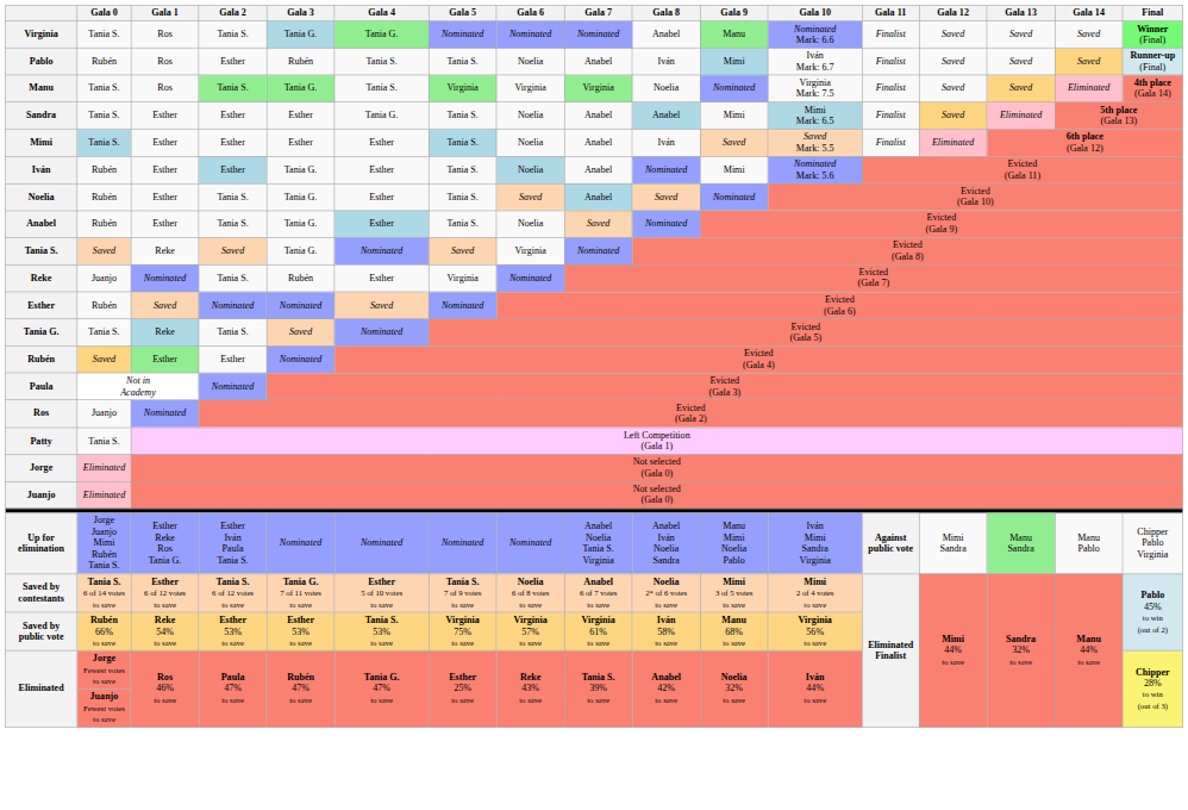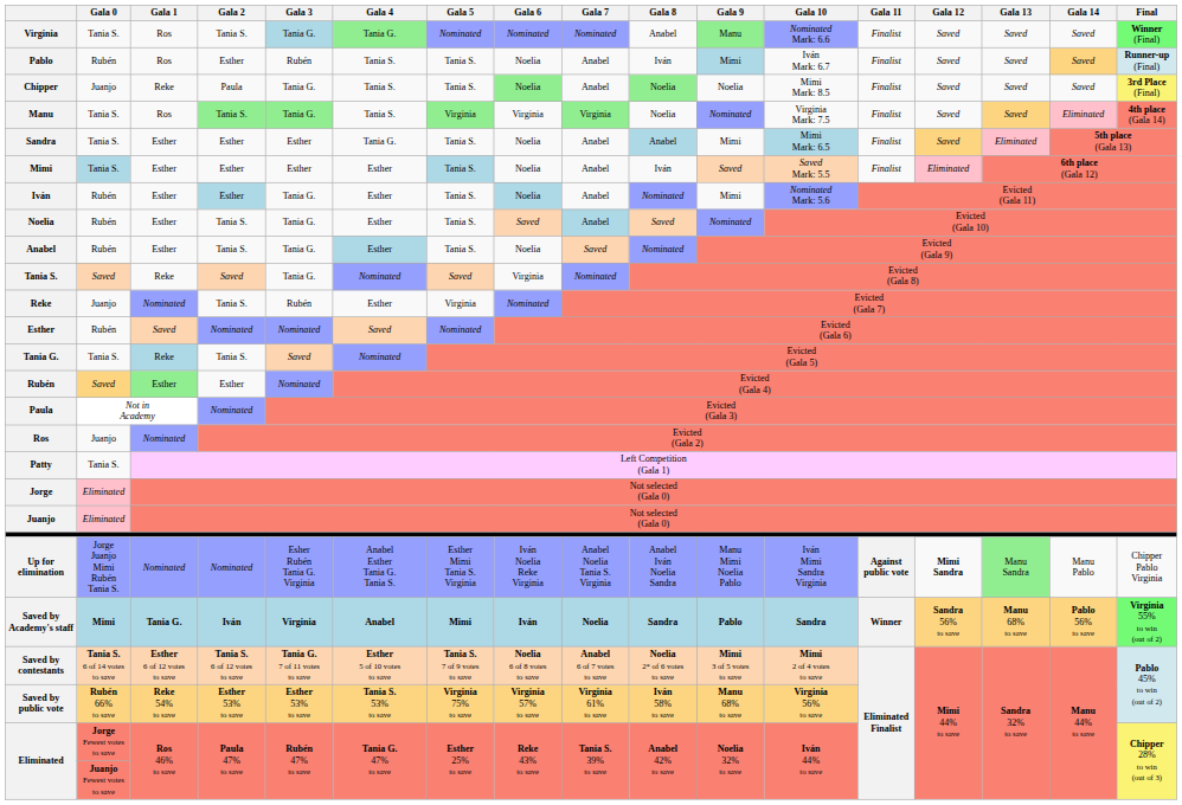 <table class="wikitable" style="text-align:center; font-size:80%; line-height:15px;">
 <tr>
 <th scope="col" style="width: 3%;"></th>
 <th scope="col" style="width: 1%;">Gala 0</th>
 <th scope="col" style="width: 3%;">Gala 1</th>
 <th scope="col" style="width: 3%;">Gala 2</th>
 <th scope="col" style="width: 3%;">Gala 3</th>
 <th scope="col" style="width: 3%;">Gala 4</th>
 <th scope="col" style="width: 3%;">Gala 5</th>
 <th scope="col" style="width: 3%;">Gala 6</th>
 <th scope="col" style="width: 3%;">Gala 7</th>
 <th scope="col" style="width: 3%;">Gala 8</th>
 <th style="width: 3%;">Gala 9</th>
 <th style="width: 5%;">Gala 10</th>
 <th style="width: 1%;">Gala 11</th>
 <th style="width: 3%;">Gala 12</th>
 <th style="width: 3%;">Gala 13</th>
 <th style="width: 3%;">Gala 14</th>
 <th style="width: 3%;">Final</th>
 </tr>
 <tr>
 <th scope="row">Virginia</th>
 <td>Tania S.</td>
 <td>Ros</td>
 <td>Tania S.</td>
 <td bgcolor="lightblue">Tania G.</td>
 <td bgcolor="lightgreen">Tania G.</td>
 <td style="background: rgb(149, 159, 253) none repeat scroll 0% 0%;"><em>Nominated</em></td>
 <td style="background: rgb(149, 159, 253) none repeat scroll 0% 0%;"><em>Nominated</em></td>
 <td style="background: rgb(149, 159, 253) none repeat scroll 0% 0%;"><em>Nominated</em></td>
 <td>Anabel</td>
 <td bgcolor="lightgreen">Manu</td>
 <td style="background: rgb(149, 159, 253) none repeat scroll 0% 0%;"><em>Nominated</em><br><span>Mark: 6.6 </span></td>
 <td><em>Finalist</em></td>
 <td><em>Saved</em></td>
 <td><em>Saved</em></td>
 <td><em>Saved</em></td>
 <td style="background-color: rgb(115, 251, 118);"><strong>Winner</strong><br>(Final)</td>
 </tr>
 <tr>
 <th scope="row">Pablo</th>
 <td>Rubén</td>
 <td>Ros</td>
 <td>Esther</td>
 <td>Rubén</td>
 <td>Tania S.</td>
 <td>Tania S.</td>
 <td>Noelia</td>
 <td>Anabel</td>
 <td>Iván</td>
 <td bgcolor="lightblue">Mimi</td>
 <td>Iván<br><span>Mark: 6.7</span></td>
 <td><em>Finalist</em></td>
 <td><em>Saved</em></td>
 <td><em>Saved</em></td>
 <td bgcolor="#fdd581"><em>Saved</em></td>
 <td style="background-color: rgb(209, 232, 239);"><span><strong>Runner-up</strong><br>(Final)</span></td>
+</tr>
+<tr>
+<th scope="row">Chipper</th>
+<td>Juanjo</td>
+<td>Reke</td>
+<td>Paula</td>
+<td>Tania G.</td>
+<td>Tania S.</td>
+<td>Tania S.</td>
+<td bgcolor="lightgreen">Noelia</td>
+<td>Anabel</td>
+<td bgcolor="lightgreen">Noelia</td>
+<td>Noelia</td>
+<td>Mimi<br><span>Mark: 8.5</span></td>
+<td><em>Finalist</em></td>
+<td><em>Saved</em></td>
+<td><em>Saved</em></td>
+<td><em>Saved</em></td>
+<td style="background-color: rgb(251, 243, 115);"><span><strong>3rd Place</strong><br>(Final)</span></td>
 </tr>
 <tr>
 <th scope="row">Manu</th>
 <td>Tania S.</td>
 <td>Ros</td>
 <td bgcolor="lightgreen">Tania S.</td>
 <td bgcolor="lightgreen">Tania G.</td>
 <td>Tania S.</td>
 <td bgcolor="lightgreen">Virginia</td>
 <td>Virginia</td>
 <td bgcolor="lightgreen">Virginia</td>
 <td>Noelia</td>
 <td style="background: rgb(149, 159, 253) none repeat scroll 0% 0%;"><em>Nominated</em></td>
 <td>Virginia<br><span>Mark: 7.5</span></td>
 <td><em>Finalist</em></td>
 <td><em>Saved</em></td>
 <td bgcolor="#fdd581"><em>Saved</em></td>
 <td style="background: pink none repeat scroll 0% 0%;"><em>Eliminated</em></td>
 <td style="background-color: salmon;"><strong>4th place</strong><br>(Gala 14)</td>
 </tr>
 <tr>
 <th scope="row">Sandra</th>
 <td>Tania S.</td>
 <td>Esther</td>
 <td>Esther</td>
 <td>Esther</td>
 <td>Tania G.</td>
 <td>Tania S.</td>
 <td>Noelia</td>
 <td>Anabel</td>
 <td bgcolor="lightblue">Anabel</td>
 <td>Mimi</td>
 <td bgcolor="lightblue">Mimi<br><span>Mark: 6.5</span></td>
 <td><em>Finalist</em></td>
 <td bgcolor="#fdd581"><em>Saved</em></td>
 <td style="background: pink none repeat scroll 0% 0%;"><em>Eliminated</em></td>
 <td colspan="2" style="background-color: salmon;"><strong>5th place</strong><br>(Gala 13)</td>
 </tr>
 <tr>
 <th scope="row">Mimi</th>
 <td bgcolor="lightblue">Tania S.</td>
 <td>Esther</td>
 <td>Esther</td>
 <td>Esther</td>
 <td>Esther</td>
 <td bgcolor="lightblue">Tania S.</td>
 <td>Noelia</td>
 <td>Anabel</td>
 <td>Iván</td>
 <td bgcolor="#fdd5b1"><em>Saved</em></td>
 <td bgcolor="#fdd5b1"><em>Saved</em><br><span>Mark: 5.5</span></td>
 <td><em>Finalist</em></td>
 <td style="background: pink none repeat scroll 0% 0%;"><em>Eliminated</em></td>
 <td colspan="3" style="background-color: salmon;"><strong>6th place</strong><br>(Gala 12)</td>
 </tr>
 <tr>
 <th scope="row">Iván</th>
 <td>Rubén</td>
 <td>Esther</td>
 <td bgcolor="lightblue">Esther</td>
 <td>Tania G.</td>
 <td>Esther</td>
 <td>Tania S.</td>
 <td bgcolor="lightblue">Noelia</td>
 <td>Anabel</td>
 <td style="background: rgb(149, 159, 253) none repeat scroll 0% 0%;"><em>Nominated</em></td>
 <td>Mimi</td>
 <td style="background: rgb(149, 159, 253) none repeat scroll 0% 0%;"><em>Nominated</em><br><span>Mark: 5.6</span></td>
 <td colspan="5" style="background-color: salmon;">Evicted<br>(Gala 11)</td>
 </tr>
 <tr>
 <th scope="row">Noelia</th>
 <td>Rubén</td>
 <td>Esther</td>
 <td>Tania S.</td>
 <td>Tania G.</td>
 <td>Esther</td>
 <td>Tania S.</td>
 <td bgcolor="#fdd5b1"><em>Saved</em></td>
 <td bgcolor="lightblue">Anabel</td>
 <td bgcolor="#fdd5b1"><em>Saved</em></td>
 <td style="background: rgb(149, 159, 253) none repeat scroll 0% 0%;"><em>Nominated</em></td>
 <td colspan="6" style="background-color: salmon;">Evicted<br>(Gala 10)</td>
 </tr>
 <tr>
 <th scope="row">Anabel</th>
 <td>Rubén</td>
 <td>Esther</td>
 <td>Tania S.</td>
 <td>Tania G.</td>
 <td bgcolor="lightblue">Esther</td>
 <td>Tania S.</td>
 <td>Noelia</td>
 <td bgcolor="#fdd5b1"><em>Saved</em></td>
 <td style="background: rgb(149, 159, 253) none repeat scroll 0% 0%;"><em>Nominated</em></td>
 <td colspan="7" style="background-color: salmon;">Evicted<br>(Gala 9)</td>
 </tr>
 <tr>
 <th scope="row">Tania S.</th>
 <td bgcolor="#fdd5b1"><em>Saved</em></td>
 <td>Reke</td>
 <td bgcolor="#fdd5b1"><em>Saved</em></td>
 <td>Tania G.</td>
 <td style="background: rgb(149, 159, 253) none repeat scroll 0% 0%;"><em>Nominated</em></td>
 <td bgcolor="#fdd5b1"><em>Saved</em></td>
 <td>Virginia</td>
 <td style="background: rgb(149, 159, 253) none repeat scroll 0% 0%;"><em>Nominated</em></td>
 <td colspan="8" style="background-color: salmon;">Evicted<br>(Gala 8)</td>
 </tr>
 <tr>
 <th scope="row">Reke</th>
 <td>Juanjo</td>
 <td style="background: rgb(149, 159, 253) none repeat scroll 0% 0%;"><em>Nominated</em></td>
 <td>Tania S.</td>
 <td>Rubén</td>
 <td>Esther</td>
 <td>Virginia</td>
 <td style="background: rgb(149, 159, 253) none repeat scroll 0% 0%;"><em>Nominated</em></td>
 <td colspan="9" style="background-color: salmon;">Evicted<br>(Gala 7)</td>
 </tr>
 <tr>
 <th scope="row">Esther</th>
 <td>Rubén</td>
 <td bgcolor="#fdd5b1"><em>Saved</em></td>
 <td style="background: rgb(149, 159, 253) none repeat scroll 0% 0%;"><em>Nominated</em></td>
 <td style="background: rgb(149, 159, 253) none repeat scroll 0% 0%;"><em>Nominated</em></td>
 <td bgcolor="#fdd5b1"><em>Saved</em></td>
 <td style="background: rgb(149, 159, 253) none repeat scroll 0% 0%;"><em>Nominated</em></td>
 <td colspan="10" style="background-color: salmon;">Evicted<br>(Gala 6)</td>
 </tr>
 <tr>
 <th scope="row">Tania G.</th>
 <td>Tania S.</td>
 <td bgcolor="lightblue">Reke</td>
 <td>Tania S.</td>
 <td bgcolor="#fdd5b1"><em>Saved</em></td>
 <td style="background: rgb(149, 159, 253) none repeat scroll 0% 0%;"><em>Nominated</em></td>
 <td colspan="11" style="background-color: salmon;">Evicted<br>(Gala 5)</td>
 </tr>
 <tr>
 <th scope="row">Rubén</th>
 <td bgcolor="#fdd581"><em>Saved</em></td>
 <td bgcolor="lightgreen">Esther</td>
 <td>Esther</td>
 <td style="background: rgb(149, 159, 253) none repeat scroll 0% 0%;"><em>Nominated</em></td>
 <td colspan="12" style="background-color: salmon;">Evicted<br>(Gala 4)</td>
 </tr>
 <tr>
 <th scope="row">Paula</th>
 <td bgcolor="white" colspan="2"><em>Not in<br>Academy</em></td>
 <td style="background: rgb(149, 159, 253) none repeat scroll 0% 0%;"><em>Nominated</em></td>
 <td colspan="13" style="background-color: salmon;">Evicted<br>(Gala 3)</td>
 </tr>
 <tr>
 <th scope="row">Ros</th>
 <td>Juanjo</td>
 <td style="background: rgb(149, 159, 253) none repeat scroll 0% 0%;"><em>Nominated</em></td>
 <td colspan="14" style="background: salmon none repeat scroll 0% 0%;">Evicted<br>(Gala 2)</td>
 </tr>
 <tr>
 <th scope="row">Patty</th>
 <td>Tania S.</td>
 <td colspan="15" style="background: #ffccff none repeat scroll 0% 0%;">Left Competition<br>(Gala 1)</td>
 </tr>
 <tr>
 <th scope="row">Jorge</th>
 <td style="background: pink none repeat scroll 0% 0%;"><em>Eliminated</em></td>
 <td colspan="15" style="background: salmon none repeat scroll 0% 0%;">Not selected<br>(Gala 0)</td>
 </tr>
 <tr>
 <th scope="row">Juanjo</th>
 <td style="background: pink none repeat scroll 0% 0%;"><em>Eliminated</em></td>
 <td colspan="15" style="background: salmon none repeat scroll 0% 0%;">Not selected<br>(Gala 0)</td>
 </tr>
 <tr>
 <th colspan="17" style="background-color: black;"></th>
 </tr>
 <tr>
 <th scope="row">Up for<br>elimination</th>
 <td style="background: rgb(149, 159, 253) none repeat scroll 0% 0%;">Jorge<br>Juanjo<br>Mimi<br>Rubén<br>Tania S.</td>
-<td style="background: rgb(149, 159, 253) none repeat scroll 0% 0%;">Esther<br>Reke<br>Ros<br>Tania G.</td>
-<td style="background: rgb(149, 159, 253) none repeat scroll 0% 0%;">Esther<br>Iván<br>Paula<br>Tania S.</td>
 <td style="background: rgb(149, 159, 253) none repeat scroll 0% 0%;"><em>Nominated</em></td>
 <td style="background: rgb(149, 159, 253) none repeat scroll 0% 0%;"><em>Nominated</em></td>
-<td style="background: rgb(149, 159, 253) none repeat scroll 0% 0%;"><em>Nominated</em></td>
-<td style="background: rgb(149, 159, 253) none repeat scroll 0% 0%;"><em>Nominated</em></td>
+<td style="background: rgb(149, 159, 253) none repeat scroll 0% 0%;">Esher<br>Rubén<br>Tania G.<br>Virginia</td>
+<td style="background: rgb(149, 159, 253) none repeat scroll 0% 0%;">Anabel<br>Esther<br>Tania G.<br>Tania S.</td>
+<td style="background: rgb(149, 159, 253) none repeat scroll 0% 0%;">Esther<br>Mimi<br>Tania S.<br>Virginia</td>
+<td style="background: rgb(149, 159, 253) none repeat scroll 0% 0%;">Iván<br>Noelia<br>Reke<br>Virginia</td>
 <td style="background: rgb(149, 159, 253) none repeat scroll 0% 0%;">Anabel<br>Noelia<br>Tania S.<br>Virginia</td>
 <td style="background: rgb(149, 159, 253) none repeat scroll 0% 0%;">Anabel<br>Iván<br>Noelia<br>Sandra</td>
 <td style="background: rgb(149, 159, 253) none repeat scroll 0% 0%;">Manu<br>Mimi<br>Noelia<br>Pablo</td>
 <td style="background: rgb(149, 159, 253) none repeat scroll 0% 0%;">Iván<br>Mimi<br>Sandra<br>Virginia</td>
 <th>Against<br>public vote</th>
-<td>Mimi<br>Sandra</td>
+<td><strong>Mimi<br>Sandra</strong></td>
 <td style="background: lightgreen;">Manu<br>Sandra</td>
 <td>Manu<br>Pablo</td>
 <td>Chipper<br>Pablo<br>Virginia</td>
+</tr>
+<tr>
+<th scope="row">Saved by<br>Academy's staff</th>
+<td style="background-color: lightblue;"><strong>Mimi</strong></td>
+<td style="background-color: lightblue;"><strong>Tania G.</strong></td>
+<td style="background-color: lightblue;"><strong>Iván</strong></td>
+<td style="background-color: lightblue;"><strong>Virginia</strong></td>
+<td style="background-color: lightblue;"><strong>Anabel</strong></td>
+<td style="background-color: lightblue;"><strong>Mimi</strong></td>
+<td style="background-color: lightblue;"><strong>Iván</strong></td>
+<td style="background-color: lightblue;"><strong>Noelia</strong></td>
+<td style="background-color: lightblue;"><strong>Sandra</strong></td>
+<td style="background-color: lightblue;"><strong>Pablo</strong></td>
+<td style="background-color: lightblue;"><strong>Sandra</strong></td>
+<th>Winner</th>
+<td style="background-color: rgb(253, 213, 129);"><strong>Sandra</strong><br>56%<br><small>to save </small></td>
+<td style="background-color: rgb(253, 213, 129);"><strong>Manu</strong><br>68%<br><small>to save </small></td>
+<td style="background-color: rgb(253, 213, 129);"><strong>Pablo</strong><br>56%<br><small>to save </small></td>
+<td style="background: rgb(115, 251, 118) none repeat scroll 0% 0%;"><strong>Virginia</strong><br>55%<br><small>to win<br>(out of 2)</small></td>
 </tr>
 <tr>
 <th scope="row">Saved by<br>contestants</th>
 <td style="background-color: rgb(253, 213, 177);"><strong>Tania S.</strong><br><span><small>6 of 14 votes</small><br><small>to save </small></span></td>
 <td style="background-color: rgb(253, 213, 177);"><strong>Esther</strong><br><span><small>6 of 12 votes</small><br><small>to save </small></span></td>
 <td style="background-color: rgb(253, 213, 177);"><strong>Tania S.</strong><br><span><small>6 of 12 votes</small><br><small>to save </small></span></td>
 <td style="background-color: rgb(253, 213, 177);"><strong>Tania G.</strong><br><span><small>7 of 11 votes</small><br><small>to save </small></span></td>
 <td style="background-color: rgb(253, 213, 177);"><strong>Esther</strong><br><span><small>5 of 10 votes</small><br><small>to save </small></span></td>
 <td style="background-color: rgb(253, 213, 177);"><strong>Tania S.</strong><br><span><small>7 of 9 votes</small><br><small>to save </small></span></td>
 <td style="background-color: rgb(253, 213, 177);"><strong>Noelia</strong><br><span><small>6 of 8 votes</small><br><small>to save </small></span></td>
 <td style="background-color: rgb(253, 213, 177);"><strong>Anabel</strong><br><span><small>6 of 7 votes</small><br><small>to save </small></span></td>
 <td style="background-color: rgb(253, 213, 177);"><strong>Noelia</strong><br><span><small>2* of 6 votes</small><br><small>to save </small></span></td>
 <td style="background-color: rgb(253, 213, 177);"><strong>Mimi</strong><br><span><small>3 of 5 votes</small><br><small>to save </small></span></td>
 <td style="background-color: rgb(253, 213, 177);"><strong>Mimi</strong><br><span><small>2 of 4 votes</small><br><small>to save </small></span></td>
 <th rowspan="4">Eliminated<br>Finalist</th>
 <td rowspan=4 style="background:salmon;"><strong>Mimi</strong><br>44%<br><small>to save </small></td>
 <td rowspan=4 style="background:salmon;"><strong>Sandra</strong><br>32%<br><small>to save </small></td>
 <td rowspan=4 style="background:salmon;"><strong>Manu</strong><br>44%<br><small>to save </small></td>
 <td rowspan="2" style="background: rgb(209, 232, 239) none repeat scroll 0% 0%;"><strong>Pablo</strong><br>45%<br><small>to win<br>(out of 2)</small></td>
 </tr>
 <tr>
 <th scope="row">Saved by<br>public vote</th>
 <td style="background-color: rgb(253, 213, 129);"><strong>Rubén</strong><br>66%<br><small>to save</small></td>
 <td style="background-color: rgb(253, 213, 129);"><strong>Reke</strong><br>54%<br><small>to save</small></td>
 <td style="background-color: rgb(253, 213, 129);"><strong>Esther</strong><br>53%<br><small>to save</small></td>
 <td style="background-color: rgb(253, 213, 129);"><strong>Esther</strong><br>53%<br><small>to save</small></td>
 <td style="background-color: rgb(253, 213, 129);"><strong>Tania S.</strong><br>53%<br><small>to save</small></td>
 <td style="background-color: rgb(253, 213, 129);"><strong>Virginia</strong><br>75%<br><small>to save</small></td>
 <td style="background-color: rgb(253, 213, 129);"><strong>Virginia</strong><br>57%<br><small>to save</small></td>
 <td style="background-color: rgb(253, 213, 129);"><strong>Virginia</strong><br>61%<br><small>to save</small></td>
 <td style="background-color: rgb(253, 213, 129);"><strong>Iván</strong><br>58%<br><small>to save</small></td>
 <td style="background-color: rgb(253, 213, 129);"><strong>Manu</strong><br>68%<br><small>to save</small></td>
 <td style="background-color: rgb(253, 213, 129);"><strong>Virginia</strong><br>56%<br><small>to save</small></td>
 </tr>
 <tr>
 <th scope="row" rowspan=2>Eliminated</th>
 <td style="background:salmon;"><strong>Jorge</strong><br><span><small>Fewest votes<br>to save</small></span></td>
 <td rowspan=2 style="background:salmon;"><strong>Ros</strong><br>46%<br><small>to save</small></td>
 <td rowspan=2 style="background:salmon;"><strong>Paula</strong><br>47%<br><small>to save</small></td>
 <td rowspan=2 style="background:salmon;"><strong>Rubén</strong><br>47%<br><small>to save</small></td>
 <td rowspan=2 style="background:salmon; width:5%;"><strong>Tania G.</strong><br>47%<br><small>to save</small></td>
 <td rowspan=2 style="background:salmon;"><strong>Esther</strong><br>25%<br><small>to save</small></td>
 <td rowspan=2 style="background:salmon;"><strong>Reke</strong><br>43%<br><small>to save</small></td>
 <td rowspan=2 style="background:salmon;"><strong>Tania S.</strong><br>39%<br><small>to save</small></td>
 <td rowspan=2 style="background:salmon;"><strong>Anabel</strong><br>42%<br><small>to save </small></td>
 <td rowspan=2 style="background:salmon;"><strong>Noelia</strong><br>32%<br><small>to save </small></td>
 <td rowspan=2 style="background:salmon;"><strong>Iván</strong><br>44%<br><small>to save</small></td>
 <td rowspan="2" style="background: rgb(251, 243, 115) none repeat scroll 0% 0%;"><strong>Chipper</strong><br>28%<br><small>to win<br>(out of 3)</small></td>
 </tr>
 <tr>
 <td style="background:salmon;"><strong>Juanjo</strong><br><span><small>Fewest votes<br>to save</small></span></td>
 </tr>
 </table>
